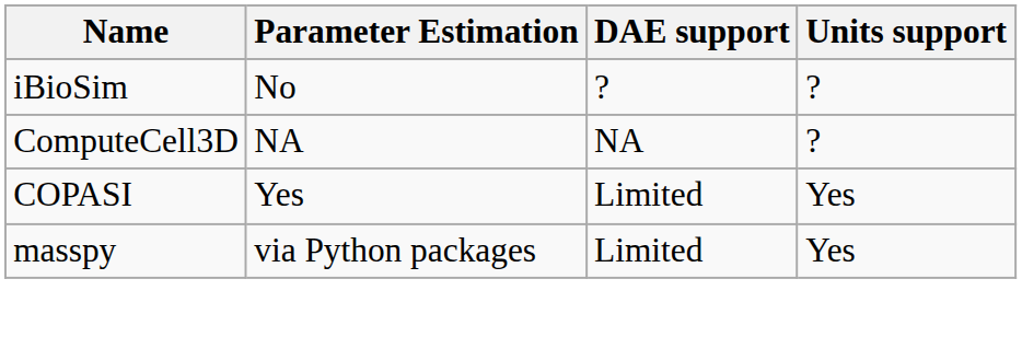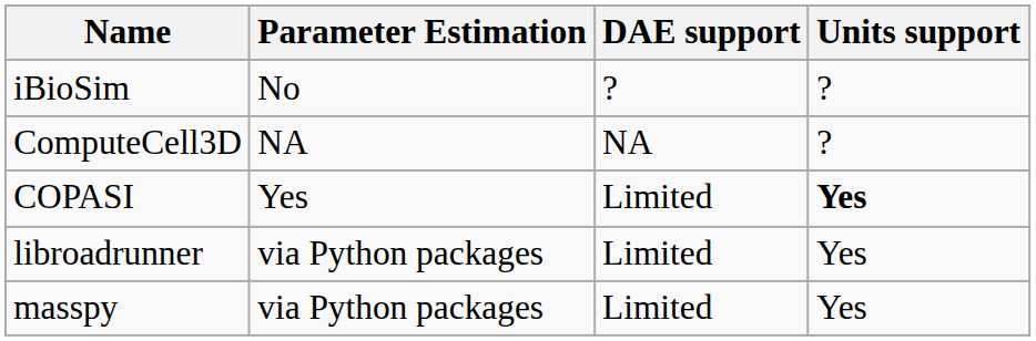 <table class="wikitable">
 <tr>
 <th>Name</th>
 <th>Parameter Estimation</th>
 <th>DAE support</th>
 <th>Units support</th>
 </tr>
 <tr>
 <td>iBioSim</td>
 <td>No</td>
 <td>?</td>
 <td>?</td>
 </tr>
 <tr>
 <td>ComputeCell3D</td>
 <td>NA</td>
 <td>NA</td>
 <td>?</td>
 </tr>
 <tr>
 <td>COPASI</td>
 <td>Yes</td>
 <td>Limited</td>
+<td><strong>Yes</strong></td>
+</tr>
+<tr>
+<td>libroadrunner</td>
+<td>via Python packages</td>
+<td>Limited</td>
 <td>Yes</td>
 </tr>
 <tr>
 <td>masspy</td>
 <td>via Python packages</td>
 <td>Limited</td>
 <td>Yes</td>
 </tr>
 </table>
